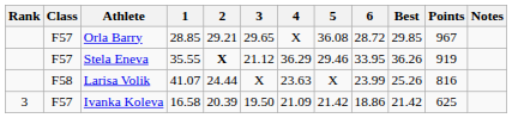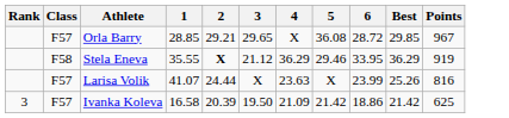 <table class="wikitable sortable" style="text-align:center">
 <tr>
 <th>Rank</th>
 <th>Class</th>
 <th>Athlete</th>
 <th>1</th>
 <th>2</th>
 <th>3</th>
 <th>4</th>
 <th>5</th>
 <th>6</th>
 <th>Best</th>
 <th>Points</th>
-<th>Notes</th>
 </tr>
 <tr>
 <td></td>
 <td>F57</td>
 <td style="text-align:left"><a href='#'>Orla Barry</a><br></td>
 <td>28.85</td>
 <td>29.21</td>
 <td>29.65</td>
 <td>X</td>
 <td>36.08</td>
 <td>28.72</td>
 <td>29.85</td>
 <td>967</td>
-<td></td>
 </tr>
 <tr>
 <td></td>
-<td>F57</td>
+<td>F58</td>
 <td style="text-align:left"><a href='#'>Stela Eneva</a><br></td>
 <td>35.55</td>
 <td><strong>X</strong></td>
 <td>21.12</td>
 <td>36.29</td>
 <td>29.46</td>
 <td>33.95</td>
-<td>36.26</td>
+<td>36.29</td>
 <td>919</td>
-<td></td>
 </tr>
 <tr>
 <td></td>
-<td>F58</td>
+<td>F57</td>
 <td style="text-align:left"><a href='#'>Larisa Volik</a><br></td>
 <td>41.07</td>
 <td>24.44</td>
 <td>X</td>
 <td>23.63</td>
 <td>X</td>
 <td>23.99</td>
 <td>25.26</td>
 <td>816</td>
-<td></td>
 </tr>
 <tr>
 <td>3</td>
 <td>F57</td>
 <td style="text-align:left"><a href='#'>Ivanka Koleva</a><br></td>
 <td>16.58</td>
 <td>20.39</td>
 <td>19.50</td>
 <td>21.09</td>
 <td>21.42</td>
 <td>18.86</td>
 <td>21.42</td>
 <td>625</td>
-<td></td>
 </tr>
 </table>
